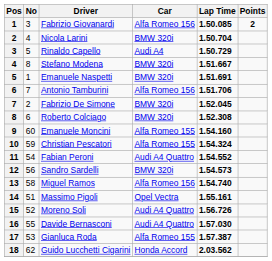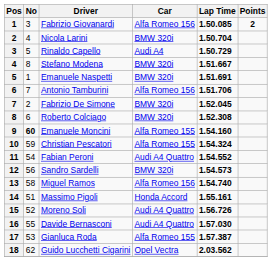 <table class="wikitable" style="font-size: 85%;">
 <tr>
 <th>Pos</th>
 <th>No</th>
 <th>Driver</th>
 <th>Car</th>
 <th>Lap Time</th>
 <th>Points</th>
 </tr>
 <tr>
 <th>1</th>
 <td>3</td>
 <td> <a href='#'>Fabrizio Giovanardi</a></td>
 <td><a href='#'>Alfa Romeo 156</a></td>
 <td><strong>1.50.085</strong></td>
 <td align=center><strong>2</strong></td>
 </tr>
 <tr>
 <th>2</th>
 <td>4</td>
 <td> <a href='#'>Nicola Larini</a></td>
 <td><a href='#'>BMW 320i</a></td>
 <td><strong>1.50.704</strong></td>
 <td></td>
 </tr>
 <tr>
 <th>3</th>
 <td>5</td>
 <td> <a href='#'>Rinaldo Capello</a></td>
 <td><a href='#'>Audi A4</a></td>
 <td><strong>1.50.729</strong></td>
 <td></td>
 </tr>
 <tr>
 <th>4</th>
 <td>8</td>
 <td> <a href='#'>Stefano Modena</a></td>
 <td><a href='#'>BMW 320i</a></td>
 <td><strong>1.51.667</strong></td>
 <td></td>
 </tr>
 <tr>
 <th>5</th>
 <td>1</td>
 <td> <a href='#'>Emanuele Naspetti</a></td>
 <td><a href='#'>BMW 320i</a></td>
 <td><strong>1.51.691</strong></td>
 <td></td>
 </tr>
 <tr>
 <th>6</th>
 <td>7</td>
 <td> <a href='#'>Antonio Tamburini</a></td>
 <td><a href='#'>Alfa Romeo 156</a></td>
 <td><strong>1.51.706</strong></td>
 <td></td>
 </tr>
 <tr>
 <th>7</th>
 <td>2</td>
 <td> <a href='#'>Fabrizio De Simone</a></td>
 <td><a href='#'>BMW 320i</a></td>
 <td><strong>1.52.045</strong></td>
 <td></td>
 </tr>
 <tr>
 <th>8</th>
 <td>6</td>
 <td> <a href='#'>Roberto Colciago</a></td>
 <td><a href='#'>BMW 320i</a></td>
 <td><strong>1.52.308</strong></td>
 <td></td>
 </tr>
 <tr>
 <th>9</th>
-<td>60</td>
+<td><strong>60</strong></td>
 <td> <a href='#'>Emanuele Moncini</a></td>
 <td><a href='#'>Alfa Romeo 155</a></td>
 <td><strong>1.54.160</strong></td>
 <td></td>
 </tr>
 <tr>
 <th>10</th>
 <td>59</td>
 <td> <a href='#'>Christian Pescatori</a></td>
 <td><a href='#'>Alfa Romeo 155</a></td>
 <td><strong>1.54.324</strong></td>
 <td></td>
 </tr>
 <tr>
 <th>11</th>
 <td>54</td>
 <td> <a href='#'>Fabian Peroni</a></td>
 <td><a href='#'>Audi A4 Quattro</a></td>
 <td><strong>1.54.552</strong></td>
 <td></td>
 </tr>
 <tr>
 <th>12</th>
 <td>56</td>
 <td> <a href='#'>Sandro Sardelli</a></td>
 <td><a href='#'>BMW 320i</a></td>
 <td><strong>1.54.573</strong></td>
 <td></td>
 </tr>
 <tr>
 <th>13</th>
 <td>58</td>
 <td> <a href='#'>Miguel Ramos</a></td>
 <td><a href='#'>Alfa Romeo 156</a></td>
 <td><strong>1.54.740</strong></td>
 <td></td>
 </tr>
 <tr>
 <th>14</th>
 <td>51</td>
 <td> <a href='#'>Massimo Pigoli</a></td>
-<td><a href='#'>Opel Vectra</a></td>
+<td><a href='#'>Honda Accord</a></td>
 <td><strong>1.55.161</strong></td>
 <td></td>
 </tr>
 <tr>
 <th>15</th>
 <td>52</td>
 <td> <a href='#'>Moreno Soli</a></td>
 <td><a href='#'>Audi A4 Quattro</a></td>
 <td><strong>1.56.726</strong></td>
 <td></td>
 </tr>
 <tr>
 <th>16</th>
 <td>55</td>
 <td> <a href='#'>Davide Bernasconi</a></td>
 <td><a href='#'>Audi A4 Quattro</a></td>
 <td><strong>1.57.030</strong></td>
 <td></td>
 </tr>
 <tr>
 <th>17</th>
 <td>53</td>
 <td> <a href='#'>Gianluca Roda</a></td>
 <td><a href='#'>Alfa Romeo 155</a></td>
 <td><strong>1.57.387</strong></td>
 <td></td>
 </tr>
 <tr>
 <th>18</th>
 <td>62</td>
 <td> <a href='#'>Guido Lucchetti Cigarini</a></td>
-<td><a href='#'>Honda Accord</a></td>
+<td><a href='#'>Opel Vectra</a></td>
 <td><strong>2.03.562</strong></td>
 <td></td>
 </tr>
 <tr>
 </tr>
 </table>
